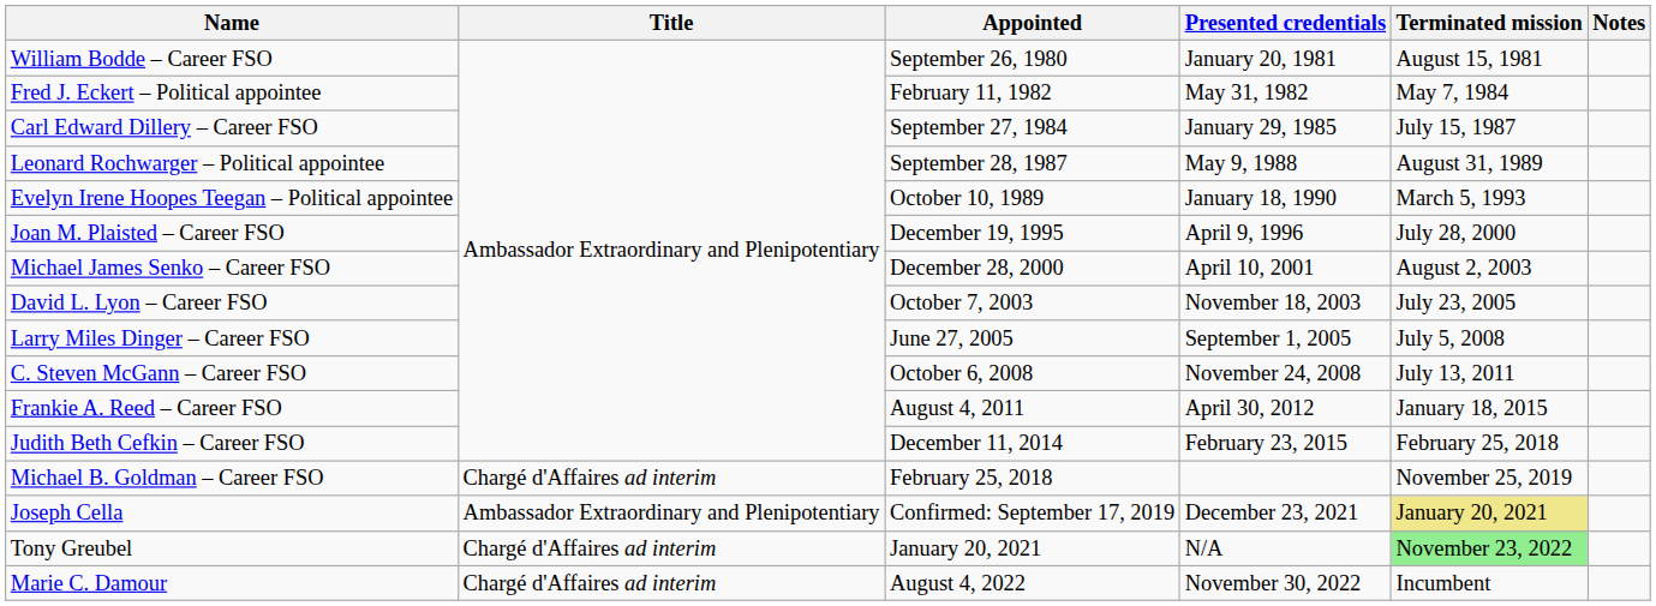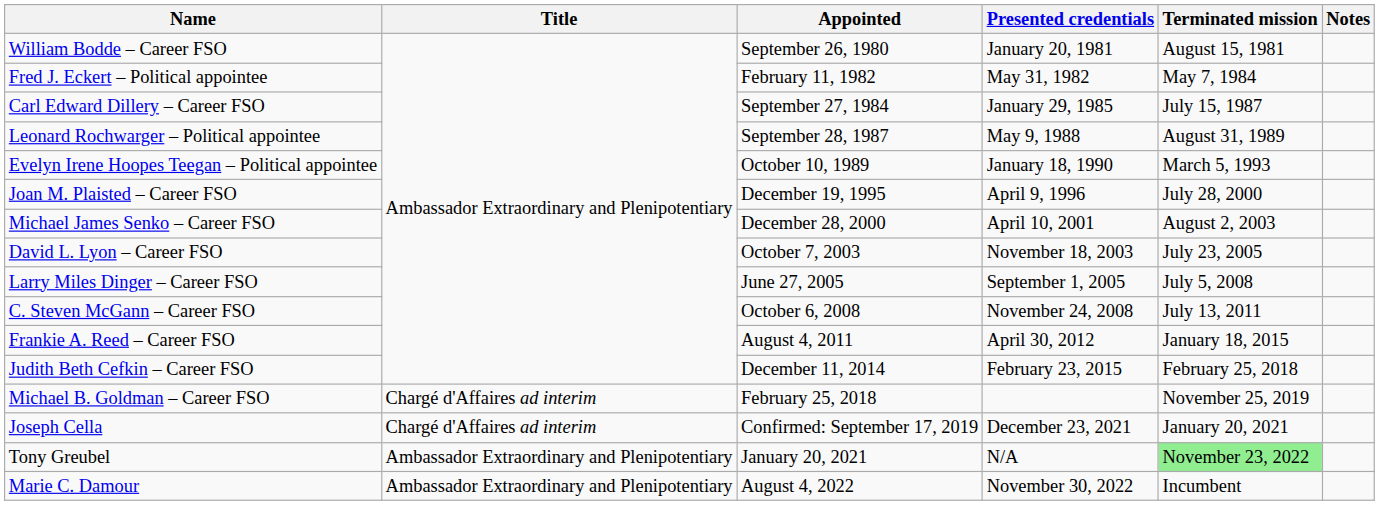 <table class="wikitable">
 <tr>
 <th>Name</th>
 <th>Title</th>
 <th>Appointed</th>
 <th><a href='#'>Presented credentials</a></th>
 <th>Terminated mission</th>
 <th>Notes</th>
 </tr>
 <tr>
 <td><a href='#'>William Bodde</a> – Career FSO</td>
 <td rowspan="12">Ambassador Extraordinary and Plenipotentiary</td>
 <td>September 26, 1980</td>
 <td>January 20, 1981</td>
 <td>August 15, 1981</td>
 <td></td>
 </tr>
 <tr>
 <td><a href='#'>Fred J. Eckert</a> – Political appointee</td>
 <td>February 11, 1982</td>
 <td>May 31, 1982</td>
 <td>May 7, 1984</td>
 <td></td>
 </tr>
 <tr>
 <td><a href='#'>Carl Edward Dillery</a> – Career FSO</td>
 <td>September 27, 1984</td>
 <td>January 29, 1985</td>
 <td>July 15, 1987</td>
 <td></td>
 </tr>
 <tr>
 <td><a href='#'>Leonard Rochwarger</a> – Political appointee</td>
 <td>September 28, 1987</td>
 <td>May 9, 1988</td>
 <td>August 31, 1989</td>
 <td></td>
 </tr>
 <tr>
 <td><a href='#'>Evelyn Irene Hoopes Teegan</a> – Political appointee</td>
 <td>October 10, 1989</td>
 <td>January 18, 1990</td>
 <td>March 5, 1993</td>
 <td></td>
 </tr>
 <tr>
 <td><a href='#'>Joan M. Plaisted</a> – Career FSO</td>
 <td>December 19, 1995</td>
 <td>April 9, 1996</td>
 <td>July 28, 2000</td>
 <td></td>
 </tr>
 <tr>
 <td><a href='#'>Michael James Senko</a> – Career FSO</td>
 <td>December 28, 2000</td>
 <td>April 10, 2001</td>
 <td>August 2, 2003</td>
 <td></td>
 </tr>
 <tr>
 <td><a href='#'>David L. Lyon</a> – Career FSO</td>
 <td>October 7, 2003</td>
 <td>November 18, 2003</td>
 <td>July 23, 2005</td>
 <td></td>
 </tr>
 <tr>
 <td><a href='#'>Larry Miles Dinger</a> – Career FSO</td>
 <td>June 27, 2005</td>
 <td>September 1, 2005</td>
 <td>July 5, 2008</td>
 <td></td>
 </tr>
 <tr>
 <td><a href='#'>C. Steven McGann</a> – Career FSO</td>
 <td>October 6, 2008</td>
 <td>November 24, 2008</td>
 <td>July 13, 2011</td>
 <td></td>
 </tr>
 <tr>
 <td><a href='#'>Frankie A. Reed</a> – Career FSO</td>
 <td>August 4, 2011</td>
 <td>April 30, 2012</td>
 <td>January 18, 2015</td>
 <td></td>
 </tr>
 <tr>
 <td><a href='#'>Judith Beth Cefkin</a> – Career FSO</td>
 <td>December 11, 2014</td>
 <td>February 23, 2015</td>
 <td>February 25, 2018</td>
 <td></td>
 </tr>
 <tr>
 <td><a href='#'>Michael B. Goldman</a> – Career FSO</td>
 <td>Chargé d'Affaires <em>ad interim</em></td>
 <td>February 25, 2018</td>
 <td></td>
 <td>November 25, 2019</td>
 <td></td>
 </tr>
 <tr>
 <td><a href='#'>Joseph Cella</a></td>
-<td>Ambassador Extraordinary and Plenipotentiary</td>
+<td>Chargé d'Affaires <em>ad interim</em></td>
 <td>Confirmed: September 17, 2019</td>
 <td>December 23, 2021</td>
-<td style="background: khaki;">January 20, 2021</td>
+<td>January 20, 2021</td>
 <td></td>
 </tr>
 <tr>
 <td>Tony Greubel</td>
-<td>Chargé d'Affaires <em>ad interim</em></td>
+<td>Ambassador Extraordinary and Plenipotentiary</td>
 <td>January 20, 2021</td>
 <td>N/A</td>
 <td style="background: lightgreen;">November 23, 2022</td>
 <td></td>
 </tr>
 <tr>
 <td><a href='#'>Marie C. Damour</a></td>
-<td>Chargé d'Affaires <em>ad interim</em></td>
+<td>Ambassador Extraordinary and Plenipotentiary</td>
 <td>August 4, 2022</td>
 <td>November 30, 2022</td>
 <td>Incumbent</td>
 <td></td>
 </tr>
 </table>
